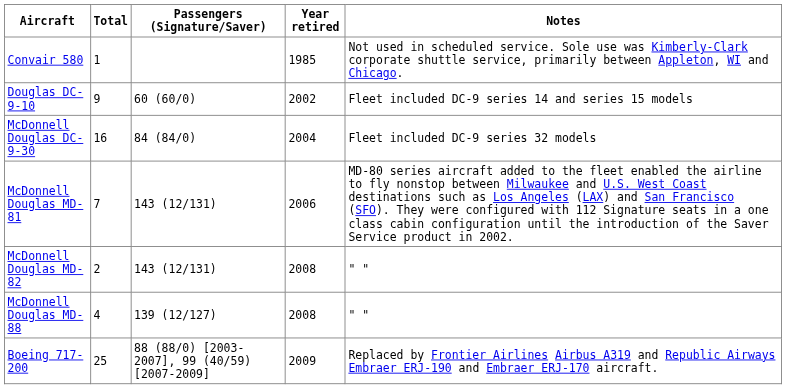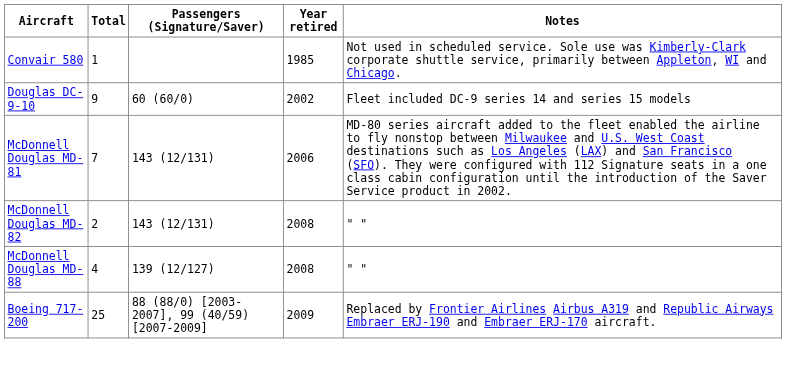 <table class="toccolours" border="1" cellpadding="3" style="margin:1em auto; border-collapse:collapse">
 <tr>
 <th>Aircraft</th>
 <th>Total</th>
 <th>Passengers<br>(Signature/Saver)</th>
 <th>Year retired</th>
 <th>Notes</th>
 </tr>
 <tr>
 <td><a href='#'>Convair 580</a></td>
 <td>1</td>
 <td></td>
 <td>1985</td>
 <td>Not used in scheduled service. Sole use was <a href='#'>Kimberly-Clark</a> corporate shuttle service, primarily between <a href='#'>Appleton</a>, <a href='#'>WI</a> and <a href='#'>Chicago</a>.</td>
 </tr>
 <tr>
 <td><a href='#'>Douglas DC-9-10</a></td>
 <td>9</td>
 <td>60 (60/0)</td>
 <td>2002</td>
 <td>Fleet included DC-9 series 14 and series 15 models</td>
-</tr>
-<tr>
-<td><a href='#'>McDonnell Douglas DC-9-30</a></td>
-<td>16</td>
-<td>84 (84/0)</td>
-<td>2004</td>
-<td>Fleet included DC-9 series 32 models</td>
 </tr>
 <tr>
 <td><a href='#'>McDonnell Douglas MD-81</a></td>
 <td>7</td>
 <td>143 (12/131)</td>
 <td>2006</td>
 <td>MD-80 series aircraft added to the fleet enabled the airline to fly nonstop between <a href='#'>Milwaukee</a> and <a href='#'>U.S. West Coast</a> destinations such as <a href='#'>Los Angeles</a> (<a href='#'>LAX</a>) and <a href='#'>San Francisco</a> (<a href='#'>SFO</a>). They were configured with 112 Signature seats in a one class cabin configuration until the introduction of the Saver Service product in 2002.</td>
 </tr>
 <tr>
 <td><a href='#'>McDonnell Douglas MD-82</a></td>
 <td>2</td>
 <td>143 (12/131)</td>
 <td>2008</td>
 <td>"      "</td>
 </tr>
 <tr>
 <td><a href='#'>McDonnell Douglas MD-88</a></td>
 <td>4</td>
 <td>139 (12/127)</td>
 <td>2008</td>
 <td>"       "</td>
 </tr>
 <tr>
 <td><a href='#'>Boeing 717-200</a></td>
 <td>25</td>
 <td>88 (88/0) [2003-2007], 99 (40/59) [2007-2009]</td>
 <td>2009</td>
 <td>Replaced by <a href='#'>Frontier Airlines</a> <a href='#'>Airbus A319</a> and <a href='#'>Republic Airways</a> <a href='#'>Embraer ERJ-190</a> and <a href='#'>Embraer ERJ-170</a> aircraft.</td>
 </tr>
 </table>
